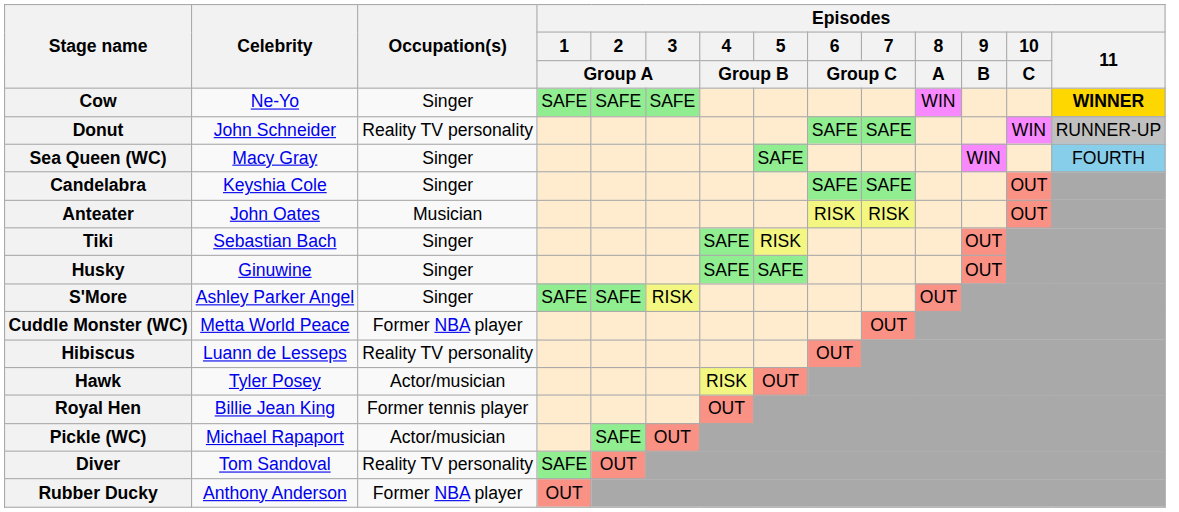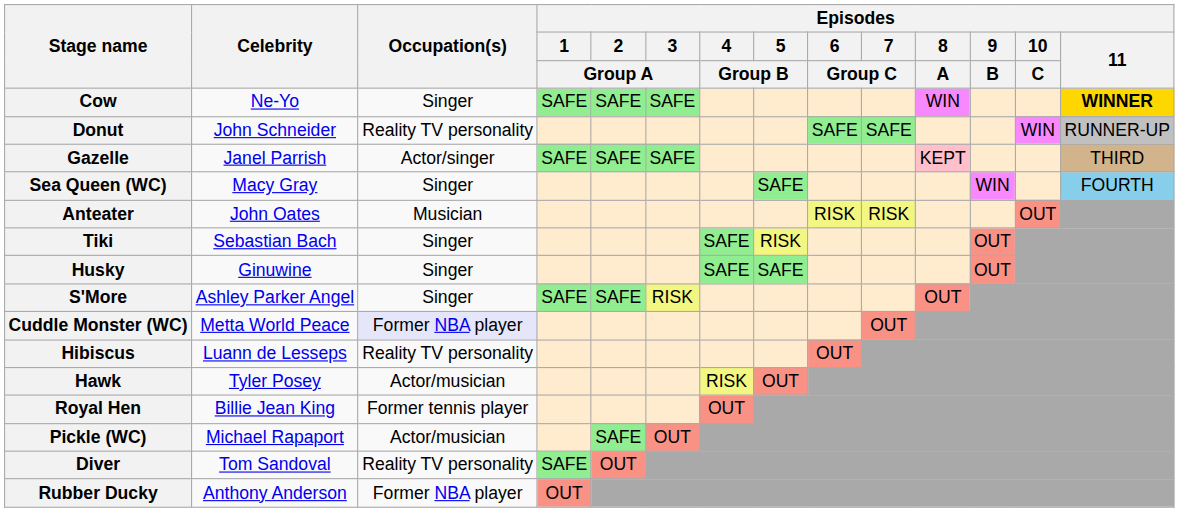 <table class="wikitable nowrap" style="text-align:center; ">
 <tr>
 <th rowspan=3>Stage name</th>
 <th rowspan=3>Celebrity</th>
 <th rowspan=3>Occupation(s)</th>
 <th colspan="11">Episodes</th>
 </tr>
 <tr>
 <th>1</th>
 <th>2</th>
 <th>3</th>
 <th>4</th>
 <th>5</th>
 <th>6</th>
 <th>7</th>
 <th>8</th>
 <th>9</th>
 <th>10</th>
 <th rowspan="2">11</th>
 </tr>
 <tr>
 <th colspan="3">Group A</th>
 <th colspan="2">Group B</th>
 <th colspan="2">Group C</th>
 <th>A</th>
 <th>B</th>
 <th>C</th>
 </tr>
 <tr>
 <th>Cow</th>
 <td><a href='#'>Ne-Yo</a></td>
 <td>Singer</td>
 <td bgcolor=lightgreen>SAFE</td>
 <td bgcolor=lightgreen>SAFE</td>
 <td bgcolor=lightgreen>SAFE</td>
 <td bgcolor=#FFEBCD></td>
 <td bgcolor=#FFEBCD></td>
 <td bgcolor=#FFEBCD></td>
 <td bgcolor=#FFEBCD></td>
 <td bgcolor="#F888FD">WIN</td>
 <td bgcolor=#FFEBCD></td>
 <td bgcolor=#FFEBCD></td>
 <td bgcolor=gold><strong>WINNER</strong></td>
 </tr>
 <tr>
 <th>Donut</th>
 <td><a href='#'>John Schneider</a></td>
 <td>Reality TV personality</td>
 <td bgcolor=#FFEBCD></td>
 <td bgcolor=#FFEBCD></td>
 <td bgcolor=#FFEBCD></td>
 <td bgcolor=#FFEBCD></td>
 <td bgcolor=#FFEBCD></td>
 <td bgcolor=lightgreen>SAFE</td>
 <td bgcolor=lightgreen>SAFE</td>
 <td bgcolor=#FFEBCD></td>
 <td bgcolor=#FFEBCD></td>
 <td bgcolor="#F888FD">WIN</td>
 <td bgcolor=silver>RUNNER-UP</td>
 </tr>
 <tr>
+<th>Gazelle</th>
+<td><a href='#'>Janel Parrish</a></td>
+<td>Actor/singer</td>
+<td bgcolor=lightgreen>SAFE</td>
+<td bgcolor=lightgreen>SAFE</td>
+<td bgcolor=lightgreen>SAFE</td>
+<td bgcolor=#FFEBCD></td>
+<td bgcolor=#FFEBCD></td>
+<td bgcolor=#FFEBCD></td>
+<td bgcolor=#FFEBCD></td>
+<td bgcolor="pink">KEPT</td>
+<td bgcolor=#FFEBCD></td>
+<td bgcolor=#FFEBCD></td>
+<td bgcolor=tan>THIRD</td>
+</tr>
+<tr>
 <th>Sea Queen (WC)</th>
 <td><a href='#'>Macy Gray</a></td>
 <td>Singer</td>
 <td bgcolor=#FFEBCD></td>
 <td bgcolor=#FFEBCD></td>
 <td bgcolor=#FFEBCD></td>
 <td bgcolor=#FFEBCD></td>
 <td bgcolor=lightgreen>SAFE</td>
 <td bgcolor=#FFEBCD></td>
 <td bgcolor=#FFEBCD></td>
 <td bgcolor=#FFEBCD></td>
 <td bgcolor="#F888FD">WIN</td>
 <td bgcolor=#FFEBCD></td>
 <td bgcolor=skyblue>FOURTH</td>
-</tr>
-<tr>
-<th>Candelabra</th>
-<td><a href='#'>Keyshia Cole</a></td>
-<td>Singer</td>
-<td bgcolor=#FFEBCD></td>
-<td bgcolor=#FFEBCD></td>
-<td bgcolor=#FFEBCD></td>
-<td bgcolor=#FFEBCD></td>
-<td bgcolor=#FFEBCD></td>
-<td bgcolor=lightgreen>SAFE</td>
-<td bgcolor=lightgreen>SAFE</td>
-<td bgcolor=#FFEBCD></td>
-<td bgcolor=#FFEBCD></td>
-<td bgcolor=#F99185>OUT</td>
-<td bgcolor=darkgrey></td>
 </tr>
 <tr>
 <th>Anteater</th>
 <td><a href='#'>John Oates</a></td>
 <td>Musician</td>
 <td bgcolor=#FFEBCD></td>
 <td bgcolor=#FFEBCD></td>
 <td bgcolor=#FFEBCD></td>
 <td bgcolor=#FFEBCD></td>
 <td bgcolor=#FFEBCD></td>
 <td bgcolor="#F3F781">RISK</td>
 <td bgcolor="#F3F781">RISK</td>
 <td bgcolor=#FFEBCD></td>
 <td bgcolor=#FFEBCD></td>
 <td bgcolor=#F99185>OUT</td>
 <td bgcolor=darkgrey></td>
 </tr>
 <tr>
 <th>Tiki</th>
 <td><a href='#'>Sebastian Bach</a></td>
 <td>Singer</td>
 <td bgcolor=#FFEBCD></td>
 <td bgcolor=#FFEBCD></td>
 <td bgcolor=#FFEBCD></td>
 <td bgcolor=lightgreen>SAFE</td>
 <td bgcolor="#F3F781">RISK</td>
 <td bgcolor=#FFEBCD></td>
 <td bgcolor=#FFEBCD></td>
 <td bgcolor=#FFEBCD></td>
 <td bgcolor=#F99185>OUT</td>
 <td colspan=2 bgcolor=darkgrey></td>
 </tr>
 <tr>
 <th>Husky</th>
 <td><a href='#'>Ginuwine</a></td>
 <td>Singer</td>
 <td bgcolor=#FFEBCD></td>
 <td bgcolor=#FFEBCD></td>
 <td bgcolor=#FFEBCD></td>
 <td bgcolor=lightgreen>SAFE</td>
 <td bgcolor=lightgreen>SAFE</td>
 <td bgcolor=#FFEBCD></td>
 <td bgcolor=#FFEBCD></td>
 <td bgcolor=#FFEBCD></td>
 <td bgcolor=#F99185>OUT</td>
 <td colspan=2 bgcolor=darkgrey></td>
 </tr>
 <tr>
 <th>S'More</th>
 <td><a href='#'>Ashley Parker Angel</a></td>
 <td>Singer</td>
 <td bgcolor=lightgreen>SAFE</td>
 <td bgcolor=lightgreen>SAFE</td>
 <td bgcolor="#F3F781">RISK</td>
 <td bgcolor=#FFEBCD></td>
 <td bgcolor=#FFEBCD></td>
 <td bgcolor=#FFEBCD></td>
 <td bgcolor=#FFEBCD></td>
 <td bgcolor=#F99185>OUT</td>
 <td colspan=3 bgcolor=darkgrey></td>
 </tr>
 <tr>
 <th>Cuddle Monster (WC)</th>
 <td><a href='#'>Metta World Peace</a></td>
-<td>Former <a href='#'>NBA</a> player</td>
+<td style="background: lavender;">Former <a href='#'>NBA</a> player</td>
 <td bgcolor=#FFEBCD></td>
 <td bgcolor=#FFEBCD></td>
 <td bgcolor=#FFEBCD></td>
 <td bgcolor=#FFEBCD></td>
 <td bgcolor=#FFEBCD></td>
 <td bgcolor=#FFEBCD></td>
 <td bgcolor=#F99185>OUT</td>
 <td colspan=4 bgcolor=darkgrey></td>
 </tr>
 <tr>
 <th>Hibiscus</th>
 <td><a href='#'>Luann de Lesseps</a></td>
 <td>Reality TV personality</td>
 <td bgcolor=#FFEBCD></td>
 <td bgcolor=#FFEBCD></td>
 <td bgcolor=#FFEBCD></td>
 <td bgcolor=#FFEBCD></td>
 <td bgcolor=#FFEBCD></td>
 <td bgcolor=#F99185>OUT</td>
 <td colspan=5 bgcolor=darkgrey></td>
 </tr>
 <tr>
 <th>Hawk</th>
 <td><a href='#'>Tyler Posey</a></td>
 <td>Actor/musician</td>
 <td bgcolor=#FFEBCD></td>
 <td bgcolor=#FFEBCD></td>
 <td bgcolor=#FFEBCD></td>
 <td bgcolor="#F3F781">RISK</td>
 <td bgcolor=#F99185>OUT</td>
 <td colspan=6 bgcolor=darkgrey></td>
 </tr>
 <tr>
 <th>Royal Hen</th>
 <td><a href='#'>Billie Jean King</a></td>
 <td>Former tennis player</td>
 <td bgcolor=#FFEBCD></td>
 <td bgcolor=#FFEBCD></td>
 <td bgcolor=#FFEBCD></td>
 <td bgcolor=#F99185>OUT</td>
 <td colspan=7 bgcolor=darkgrey></td>
 </tr>
 <tr>
 <th>Pickle (WC)</th>
 <td><a href='#'>Michael Rapaport</a></td>
 <td>Actor/musician</td>
 <td bgcolor=#FFEBCD></td>
 <td bgcolor=lightgreen>SAFE</td>
 <td bgcolor=#F99185>OUT</td>
 <td colspan=8 bgcolor=darkgrey></td>
 </tr>
 <tr>
 <th>Diver</th>
 <td><a href='#'>Tom Sandoval</a></td>
 <td>Reality TV personality</td>
 <td bgcolor=lightgreen>SAFE</td>
 <td bgcolor=#F99185>OUT</td>
 <td colspan=9 bgcolor=darkgrey></td>
 </tr>
 <tr>
 <th>Rubber Ducky</th>
 <td><a href='#'>Anthony Anderson</a></td>
 <td>Former <a href='#'>NBA</a> player</td>
 <td bgcolor=#F99185>OUT</td>
 <td colspan=10 bgcolor=darkgrey></td>
 </tr>
 </table>
